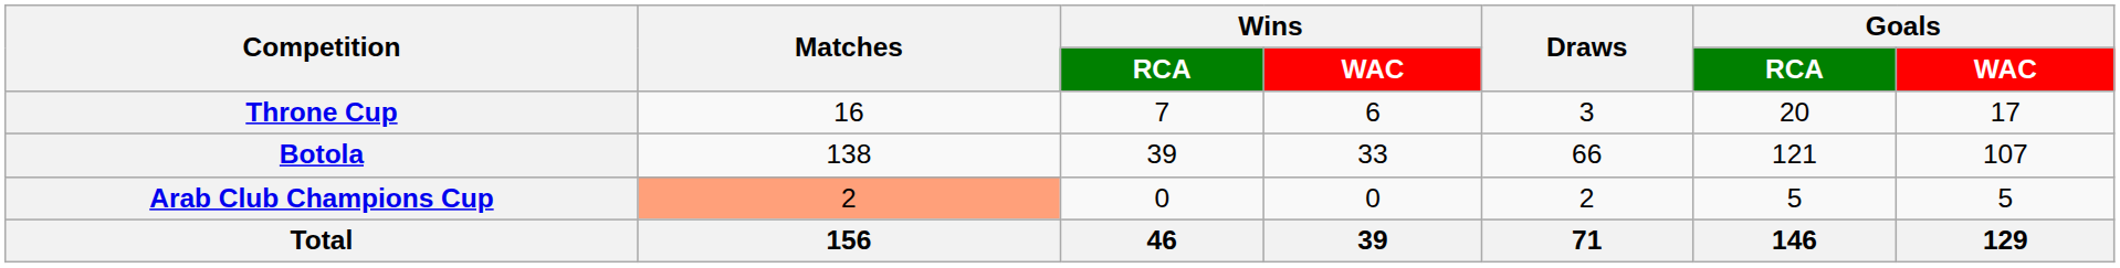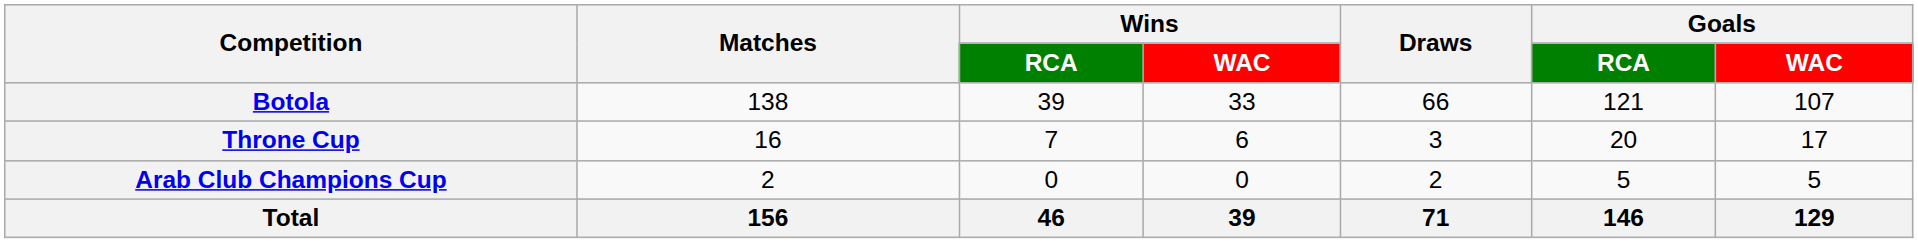 <table class="wikitable" style="text-align: center">
 <tr>
 <th rowspan="2" style="width:15%;">Competition</th>
 <th rowspan="2" style="width:10%;">Matches</th>
 <th colspan="2" style="width:10%;">Wins</th>
 <th rowspan="2" style="width:5%;">Draws</th>
 <th colspan="2" style="width:10%;">Goals</th>
 </tr>
 <tr>
 <th style="color:#ffffff; background-color:#008000;">RCA</th>
 <th style="color:#ffffff; background-color:#ff0000;">WAC</th>
 <th style="color:#ffffff; background-color:#008000;">RCA</th>
 <th style="color:#ffffff; background-color:#ff0000;">WAC</th>
 </tr>
 <tr>
+<th scope="row"><a href='#'>Botola</a></th>
+<td>138</td>
+<td>39</td>
+<td>33</td>
+<td>66</td>
+<td>121</td>
+<td>107</td>
+</tr>
+<tr>
 <th scope="row"><a href='#'>Throne Cup</a></th>
 <td>16</td>
 <td>7</td>
 <td>6</td>
 <td>3</td>
 <td>20</td>
 <td>17</td>
 </tr>
 <tr>
-<th scope="row"><a href='#'>Botola</a></th>
-<td>138</td>
-<td>39</td>
-<td>33</td>
-<td>66</td>
-<td>121</td>
-<td>107</td>
-</tr>
-<tr>
 <th scope="row"><a href='#'>Arab Club Champions Cup</a></th>
-<td style="background: lightsalmon;">2</td>
+<td>2</td>
 <td>0</td>
 <td>0</td>
 <td>2</td>
 <td>5</td>
 <td>5</td>
 </tr>
 <tr>
 <th scope="row">Total</th>
 <th>156</th>
 <th>46</th>
 <th>39</th>
 <th>71</th>
 <th>146</th>
 <th>129</th>
 </tr>
 </table>
